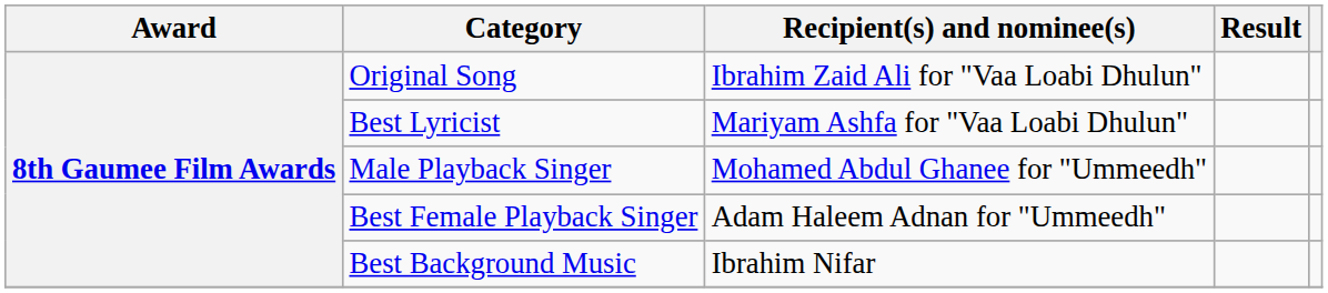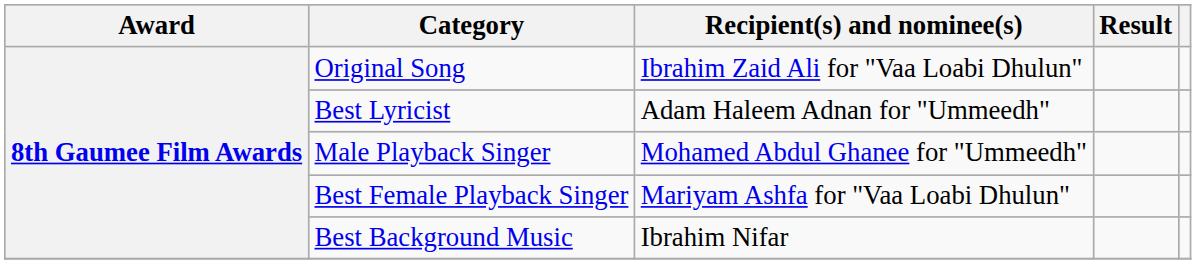 <table class="wikitable plainrowheaders sortable">
 <tr>
 <th scope="col">Award</th>
 <th scope="col">Category</th>
 <th scope="col">Recipient(s) and nominee(s)</th>
 <th scope="col">Result</th>
 <th scope="col" class="unsortable"></th>
 </tr>
 <tr>
 <th scope="row" rowspan="5"><a href='#'>8th Gaumee Film Awards</a></th>
 <td><a href='#'>Original Song</a></td>
 <td><a href='#'>Ibrahim Zaid Ali</a> for "Vaa Loabi Dhulun"</td>
 <td></td>
 <td style="text-align:center;"></td>
 </tr>
 <tr>
 <td><a href='#'>Best Lyricist</a></td>
-<td><a href='#'>Mariyam Ashfa</a> for "Vaa Loabi Dhulun"</td>
+<td>Adam Haleem Adnan for "Ummeedh"</td>
 <td></td>
 <td style="text-align:center;"></td>
 </tr>
 <tr>
 <td><a href='#'>Male Playback Singer</a></td>
 <td><a href='#'>Mohamed Abdul Ghanee</a> for "Ummeedh"</td>
 <td></td>
 <td style="text-align:center;"></td>
 </tr>
 <tr>
 <td><a href='#'>Best Female Playback Singer</a></td>
-<td>Adam Haleem Adnan for "Ummeedh"</td>
+<td><a href='#'>Mariyam Ashfa</a> for "Vaa Loabi Dhulun"</td>
 <td></td>
 <td style="text-align:center;"></td>
 </tr>
 <tr>
 <td><a href='#'>Best Background Music</a></td>
 <td>Ibrahim Nifar</td>
 <td></td>
 <td style="text-align:center;"></td>
 </tr>
 <tr>
 </tr>
 </table>
